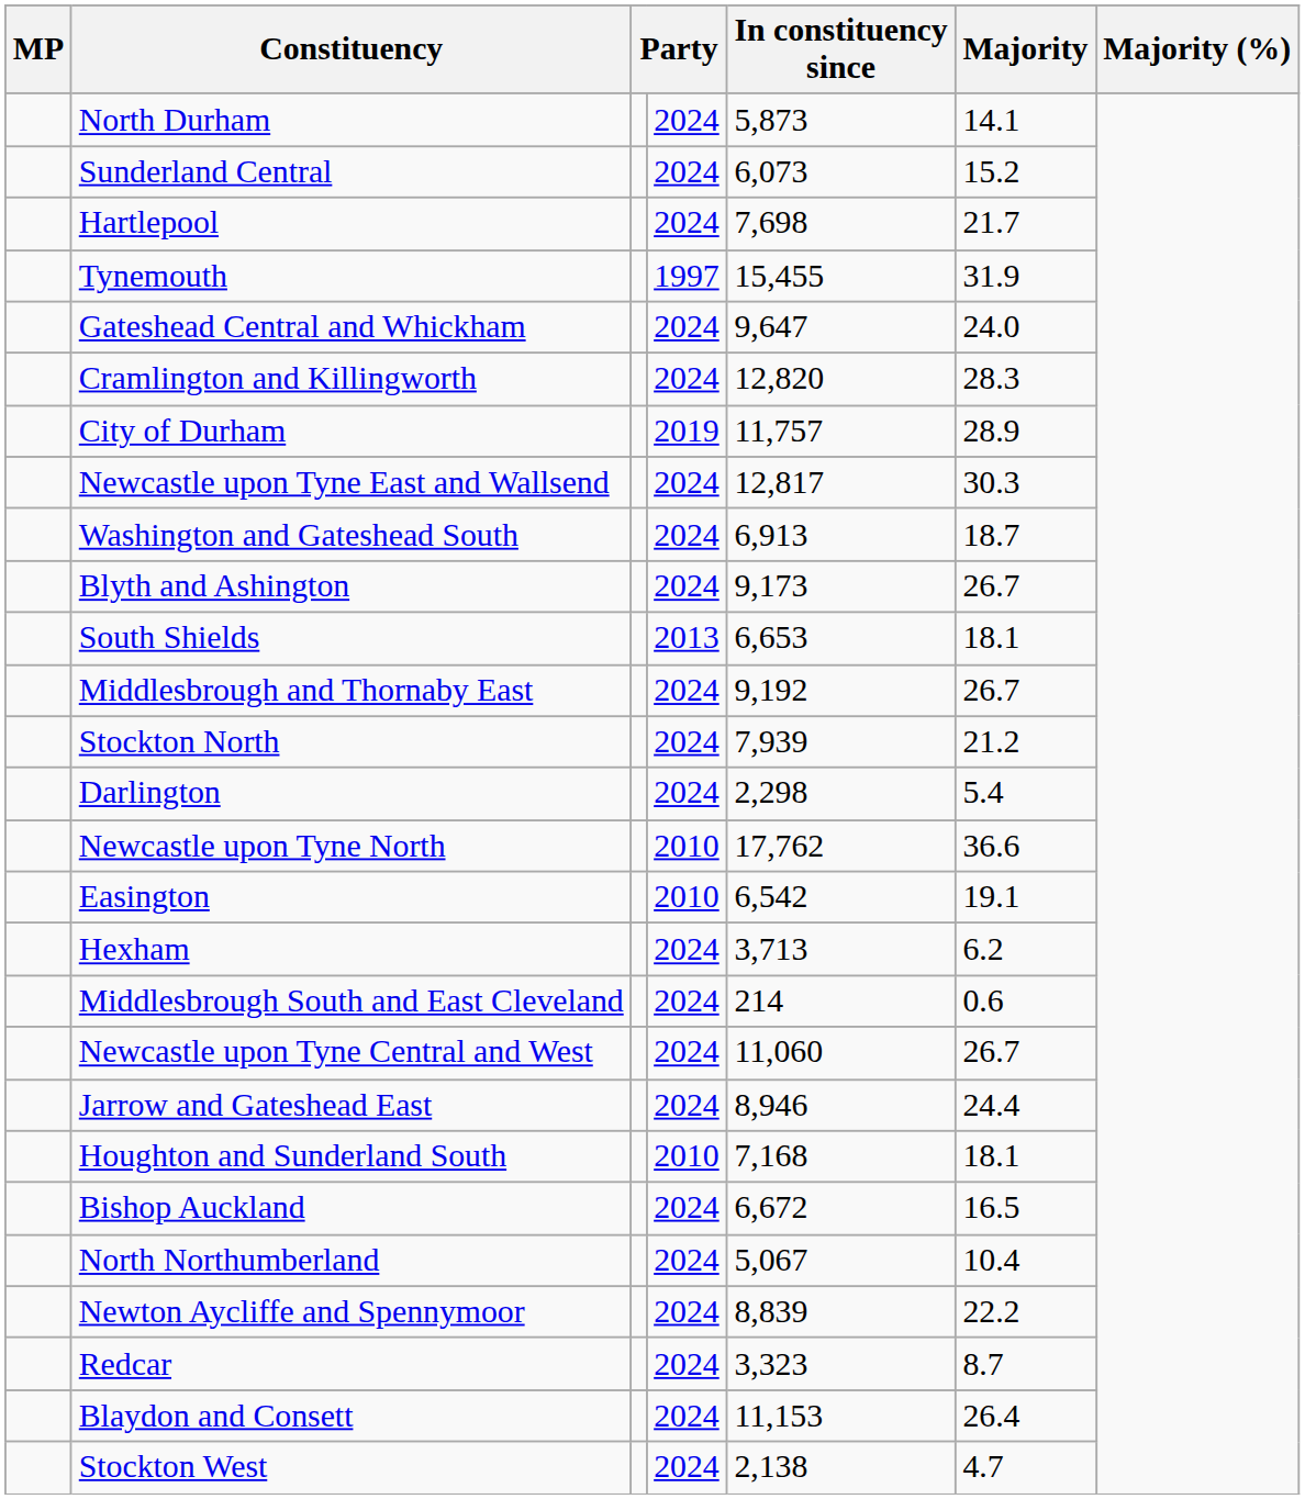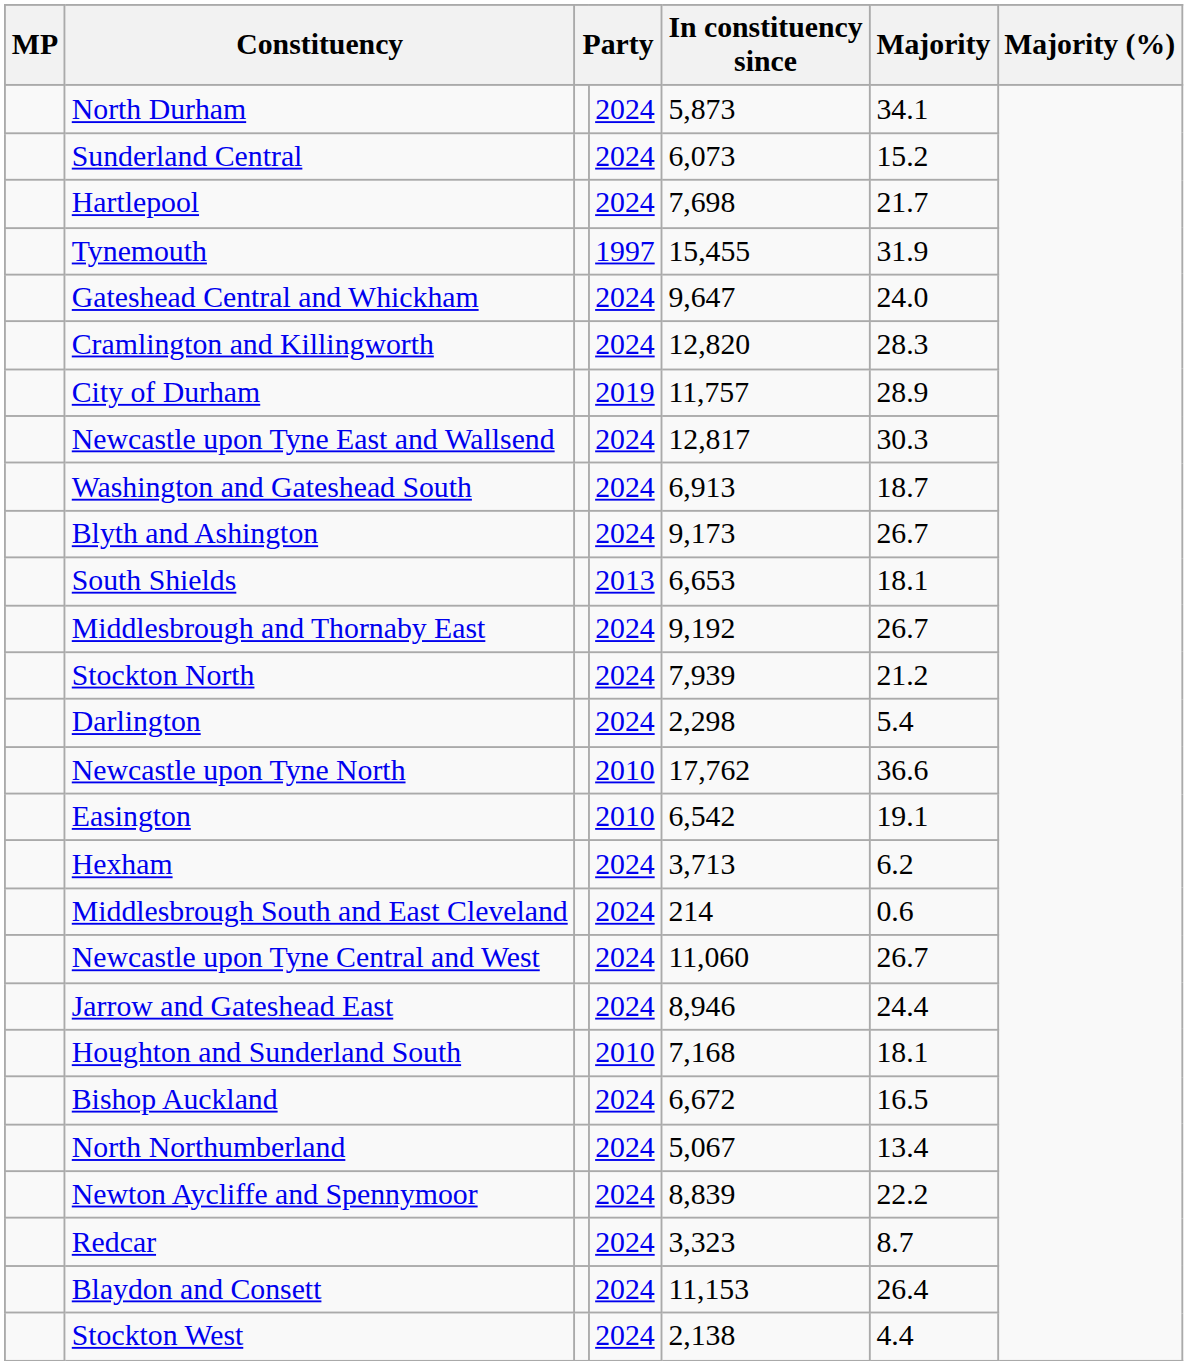 <table class="wikitable sortable">
 <tr>
 <th>MP</th>
 <th>Constituency</th>
 <th colspan="2">Party</th>
 <th>In constituency<br>since</th>
 <th>Majority</th>
 <th>Majority (%)</th>
 </tr>
 <tr>
 <td></td>
 <td><a href='#'>North Durham</a></td>
 <td></td>
 <td><a href='#'>2024</a></td>
 <td>5,873</td>
-<td>14.1</td>
+<td>34.1</td>
 </tr>
 <tr>
 <td></td>
 <td><a href='#'>Sunderland Central</a></td>
 <td></td>
 <td><a href='#'>2024</a></td>
 <td>6,073</td>
 <td>15.2</td>
 </tr>
 <tr>
 <td></td>
 <td><a href='#'>Hartlepool</a></td>
 <td></td>
 <td><a href='#'>2024</a></td>
 <td>7,698</td>
 <td>21.7</td>
 </tr>
 <tr>
 <td></td>
 <td><a href='#'>Tynemouth</a></td>
 <td></td>
 <td><a href='#'>1997</a></td>
 <td>15,455</td>
 <td>31.9</td>
 </tr>
 <tr>
 <td></td>
 <td><a href='#'>Gateshead Central and Whickham</a></td>
 <td></td>
 <td><a href='#'>2024</a></td>
 <td>9,647</td>
 <td>24.0</td>
 </tr>
 <tr>
 <td></td>
 <td><a href='#'>Cramlington and Killingworth</a></td>
 <td></td>
 <td><a href='#'>2024</a></td>
 <td>12,820</td>
 <td>28.3</td>
 </tr>
 <tr>
 <td></td>
 <td><a href='#'>City of Durham</a></td>
 <td></td>
 <td><a href='#'>2019</a></td>
 <td>11,757</td>
 <td>28.9</td>
 </tr>
 <tr>
 <td></td>
 <td><a href='#'>Newcastle upon Tyne East and Wallsend</a></td>
 <td></td>
 <td><a href='#'>2024</a></td>
 <td>12,817</td>
 <td>30.3</td>
 </tr>
 <tr>
 <td></td>
 <td><a href='#'>Washington and Gateshead South</a></td>
 <td></td>
 <td><a href='#'>2024</a></td>
 <td>6,913</td>
 <td>18.7</td>
 </tr>
 <tr>
 <td></td>
 <td><a href='#'>Blyth and Ashington</a></td>
 <td></td>
 <td><a href='#'>2024</a></td>
 <td>9,173</td>
 <td>26.7</td>
 </tr>
 <tr>
 <td></td>
 <td><a href='#'>South Shields</a></td>
 <td></td>
 <td><a href='#'>2013</a></td>
 <td>6,653</td>
 <td>18.1</td>
 </tr>
 <tr>
 <td></td>
 <td><a href='#'>Middlesbrough and Thornaby East</a></td>
 <td></td>
 <td><a href='#'>2024</a></td>
 <td>9,192</td>
 <td>26.7</td>
 </tr>
 <tr>
 <td></td>
 <td><a href='#'>Stockton North</a></td>
 <td></td>
 <td><a href='#'>2024</a></td>
 <td>7,939</td>
 <td>21.2</td>
 </tr>
 <tr>
 <td></td>
 <td><a href='#'>Darlington</a></td>
 <td></td>
 <td><a href='#'>2024</a></td>
 <td>2,298</td>
 <td>5.4</td>
 </tr>
 <tr>
 <td></td>
 <td><a href='#'>Newcastle upon Tyne North</a></td>
 <td></td>
 <td><a href='#'>2010</a></td>
 <td>17,762</td>
 <td>36.6</td>
 </tr>
 <tr>
 <td></td>
 <td><a href='#'>Easington</a></td>
 <td></td>
 <td><a href='#'>2010</a></td>
 <td>6,542</td>
 <td>19.1</td>
 </tr>
 <tr>
 <td></td>
 <td><a href='#'>Hexham</a></td>
 <td></td>
 <td><a href='#'>2024</a></td>
 <td>3,713</td>
 <td>6.2</td>
 </tr>
 <tr>
 <td></td>
 <td><a href='#'>Middlesbrough South and East Cleveland</a></td>
 <td></td>
 <td><a href='#'>2024</a></td>
 <td>214</td>
 <td>0.6</td>
 </tr>
 <tr>
 <td></td>
 <td><a href='#'>Newcastle upon Tyne Central and West</a></td>
 <td></td>
 <td><a href='#'>2024</a></td>
 <td>11,060</td>
 <td>26.7</td>
 </tr>
 <tr>
 <td></td>
 <td><a href='#'>Jarrow and Gateshead East</a></td>
 <td></td>
 <td><a href='#'>2024</a></td>
 <td>8,946</td>
 <td>24.4</td>
 </tr>
 <tr>
 <td></td>
 <td><a href='#'>Houghton and Sunderland South</a></td>
 <td></td>
 <td><a href='#'>2010</a></td>
 <td>7,168</td>
 <td>18.1</td>
 </tr>
 <tr>
 <td></td>
 <td><a href='#'>Bishop Auckland</a></td>
 <td></td>
 <td><a href='#'>2024</a></td>
 <td>6,672</td>
 <td>16.5</td>
 </tr>
 <tr>
 <td></td>
 <td><a href='#'>North Northumberland</a></td>
 <td></td>
 <td><a href='#'>2024</a></td>
 <td>5,067</td>
-<td>10.4</td>
+<td>13.4</td>
 </tr>
 <tr>
 <td></td>
 <td><a href='#'>Newton Aycliffe and Spennymoor</a></td>
 <td></td>
 <td><a href='#'>2024</a></td>
 <td>8,839</td>
 <td>22.2</td>
 </tr>
 <tr>
 <td></td>
 <td><a href='#'>Redcar</a></td>
 <td></td>
 <td><a href='#'>2024</a></td>
 <td>3,323</td>
 <td>8.7</td>
 </tr>
 <tr>
 <td></td>
 <td><a href='#'>Blaydon and Consett</a></td>
 <td></td>
 <td><a href='#'>2024</a></td>
 <td>11,153</td>
 <td>26.4</td>
 </tr>
 <tr>
 <td></td>
 <td><a href='#'>Stockton West</a></td>
 <td></td>
 <td><a href='#'>2024</a></td>
 <td>2,138</td>
-<td>4.7</td>
+<td>4.4</td>
 </tr>
 </table>
